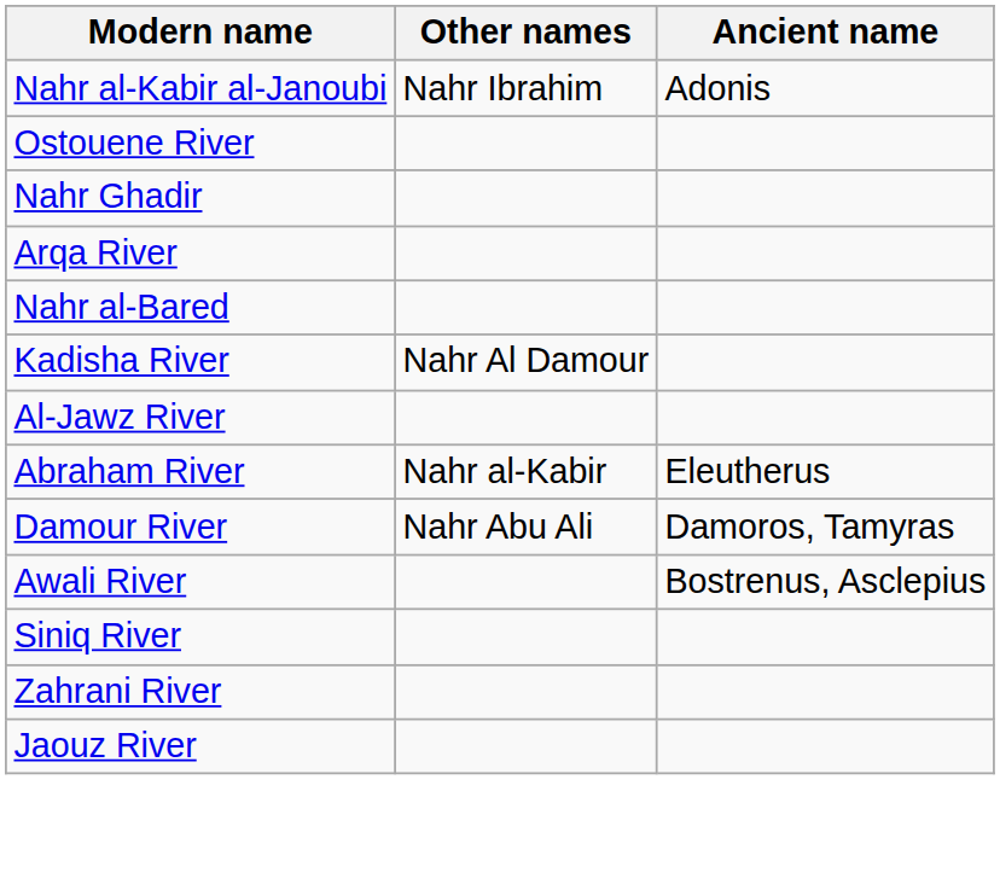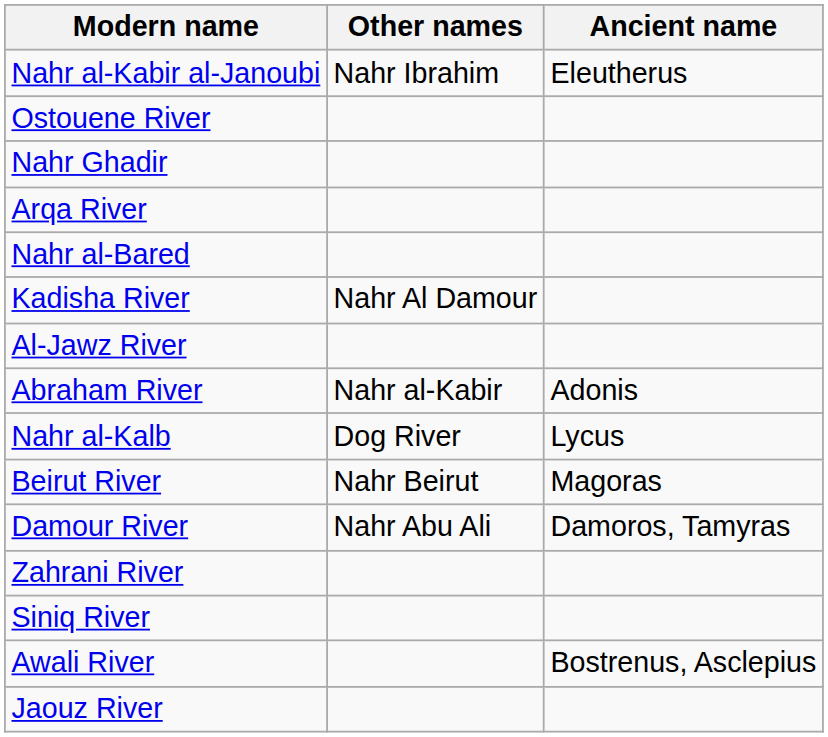 <table class="wikitable" border="1">
 <tr>
 <th>Modern name</th>
 <th>Other names</th>
 <th>Ancient name</th>
 </tr>
 <tr>
 <td><a href='#'>Nahr al-Kabir al-Janoubi</a></td>
 <td>Nahr Ibrahim</td>
-<td>Adonis</td>
+<td>Eleutherus</td>
 </tr>
 <tr>
 <td><a href='#'>Ostouene River</a></td>
 <td></td>
 <td></td>
 </tr>
 <tr>
 <td><a href='#'>Nahr Ghadir</a></td>
 <td></td>
 <td></td>
 </tr>
 <tr>
 <td><a href='#'>Arqa River</a></td>
 <td></td>
 <td></td>
 </tr>
 <tr>
 <td><a href='#'>Nahr al-Bared</a></td>
 <td></td>
 <td></td>
 </tr>
 <tr>
 <td><a href='#'>Kadisha River</a></td>
 <td>Nahr Al Damour</td>
 <td></td>
 </tr>
 <tr>
 <td><a href='#'>Al-Jawz River</a></td>
 <td></td>
 <td></td>
 </tr>
 <tr>
 <td><a href='#'>Abraham River</a></td>
 <td>Nahr al-Kabir</td>
-<td>Eleutherus</td>
+<td>Adonis</td>
+</tr>
+<tr>
+<td><a href='#'>Nahr al-Kalb</a></td>
+<td>Dog River</td>
+<td>Lycus</td>
+</tr>
+<tr>
+<td><a href='#'>Beirut River</a></td>
+<td>Nahr Beirut</td>
+<td>Magoras</td>
 </tr>
 <tr>
 <td><a href='#'>Damour River</a></td>
 <td>Nahr Abu Ali</td>
 <td>Damoros, Tamyras</td>
 </tr>
 <tr>
-<td><a href='#'>Awali River</a></td>
+<td><a href='#'>Zahrani River</a></td>
 <td></td>
-<td>Bostrenus, Asclepius</td>
+<td></td>
 </tr>
 <tr>
 <td><a href='#'>Siniq River</a></td>
 <td></td>
 <td></td>
 </tr>
 <tr>
-<td><a href='#'>Zahrani River</a></td>
+<td><a href='#'>Awali River</a></td>
 <td></td>
-<td></td>
+<td>Bostrenus, Asclepius</td>
 </tr>
 <tr>
 <td><a href='#'>Jaouz River</a></td>
 <td></td>
 <td></td>
 </tr>
 </table>
